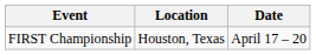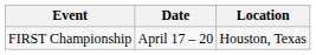 <table class="wikitable">
 <tr>
 <th>Event</th>
+<th>Date</th>
 <th>Location</th>
-<th>Date</th>
 </tr>
 <tr>
 <td>FIRST Championship</td>
+<td>April 17 – 20</td>
 <td>Houston, Texas</td>
-<td>April 17 – 20</td>
 </tr>
 </table>
